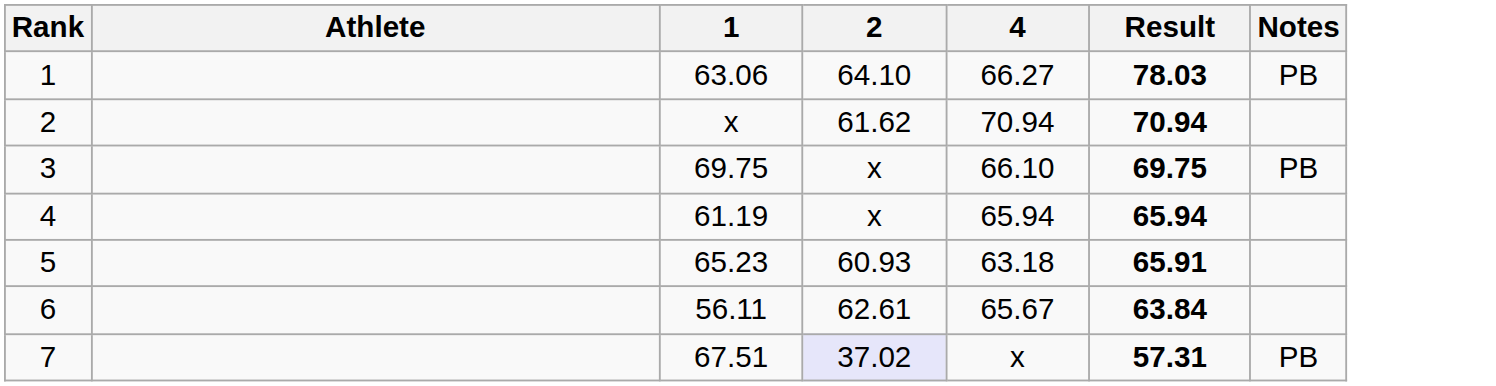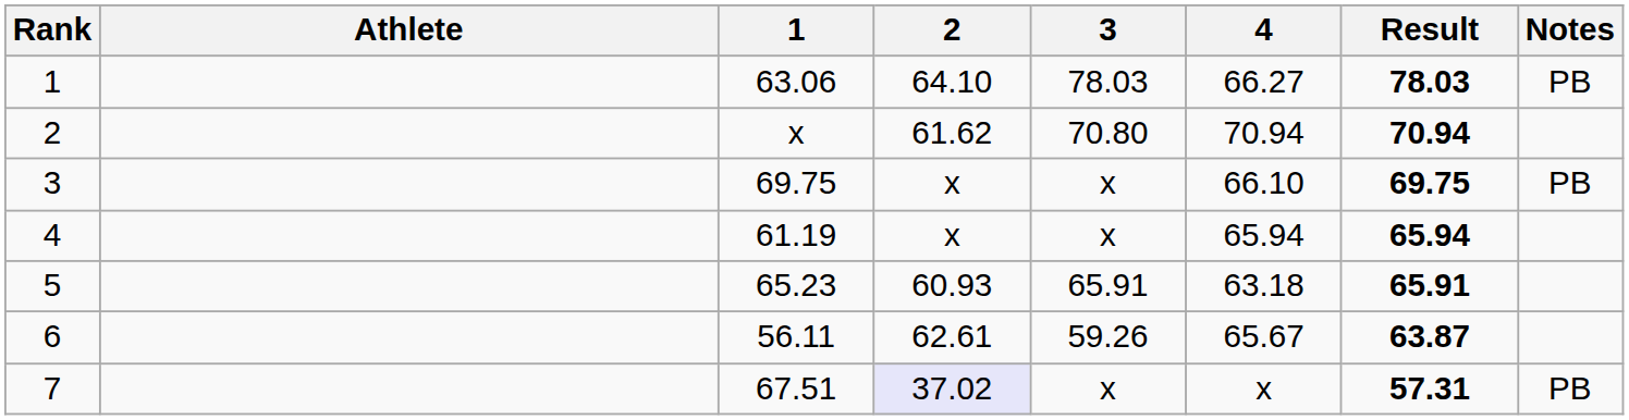 <table class="wikitable sortable" style="text-align:center">
 <tr>
 <th>Rank</th>
 <th width=300>Athlete</th>
 <th width=70>1</th>
 <th width=70>2</th>
+<th width=70>3</th>
 <th width=70>4</th>
 <th width=80>Result</th>
 <th>Notes</th>
 </tr>
 <tr>
 <td>1</td>
 <td align=left></td>
 <td>63.06</td>
 <td>64.10</td>
+<td>78.03</td>
 <td>66.27</td>
 <td><strong>78.03</strong></td>
 <td>PB</td>
 </tr>
 <tr>
 <td>2</td>
 <td align=left></td>
 <td>x</td>
 <td>61.62</td>
+<td>70.80</td>
 <td>70.94</td>
 <td><strong>70.94</strong></td>
 <td></td>
 </tr>
 <tr>
 <td>3</td>
 <td align=left></td>
 <td>69.75</td>
+<td>x</td>
 <td>x</td>
 <td>66.10</td>
 <td><strong>69.75</strong></td>
 <td>PB</td>
 </tr>
 <tr>
 <td>4</td>
 <td align=left></td>
 <td>61.19</td>
 <td>x</td>
+<td>x</td>
 <td>65.94</td>
 <td><strong>65.94</strong></td>
 <td></td>
 </tr>
 <tr>
 <td>5</td>
 <td align=left></td>
 <td>65.23</td>
 <td>60.93</td>
+<td>65.91</td>
 <td>63.18</td>
 <td><strong>65.91</strong></td>
 <td></td>
 </tr>
 <tr>
 <td>6</td>
 <td align=left></td>
 <td>56.11</td>
 <td>62.61</td>
+<td>59.26</td>
 <td>65.67</td>
-<td><strong>63.84</strong></td>
+<td><strong>63.87</strong></td>
 <td></td>
 </tr>
 <tr>
 <td>7</td>
 <td align=left></td>
 <td>67.51</td>
 <td style="background: lavender;">37.02</td>
 <td>x</td>
+<td>x</td>
 <td><strong>57.31</strong></td>
 <td>PB</td>
 </tr>
 </table>
